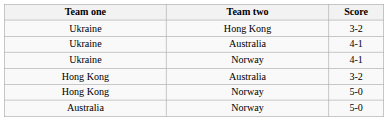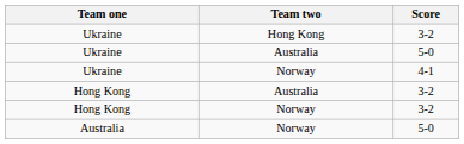 <table class="wikitable" style="text-align: center">
 <tr>
 <th width=250>Team one</th>
 <th width=250>Team two</th>
 <th width=80>Score</th>
 </tr>
 <tr>
 <td> Ukraine</td>
 <td> Hong Kong</td>
 <td>3-2</td>
 </tr>
 <tr>
 <td> Ukraine</td>
 <td> Australia</td>
-<td>4-1</td>
+<td>5-0</td>
 </tr>
 <tr>
 <td> Ukraine</td>
 <td> Norway</td>
 <td>4-1</td>
 </tr>
 <tr>
 <td> Hong Kong</td>
 <td> Australia</td>
 <td>3-2</td>
 </tr>
 <tr>
 <td> Hong Kong</td>
 <td> Norway</td>
-<td>5-0</td>
+<td>3-2</td>
 </tr>
 <tr>
 <td> Australia</td>
 <td> Norway</td>
 <td>5-0</td>
 </tr>
 </table>
